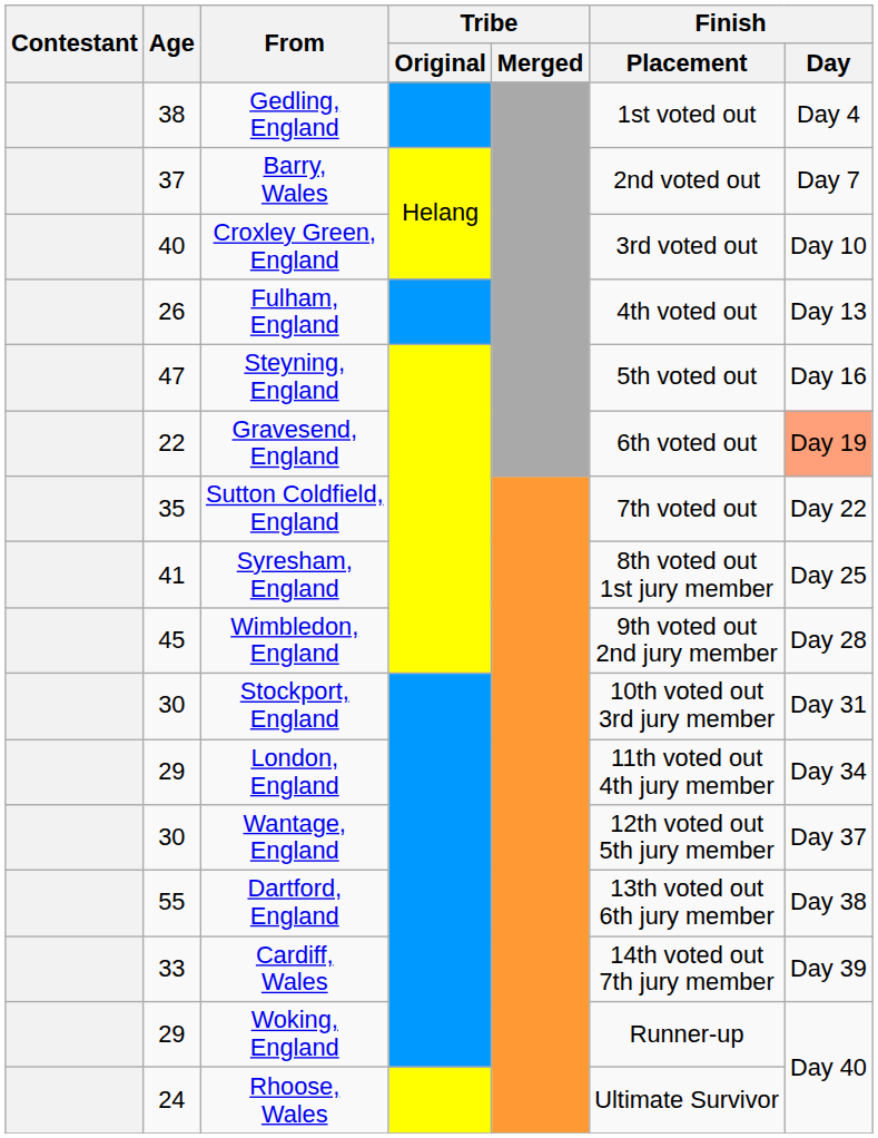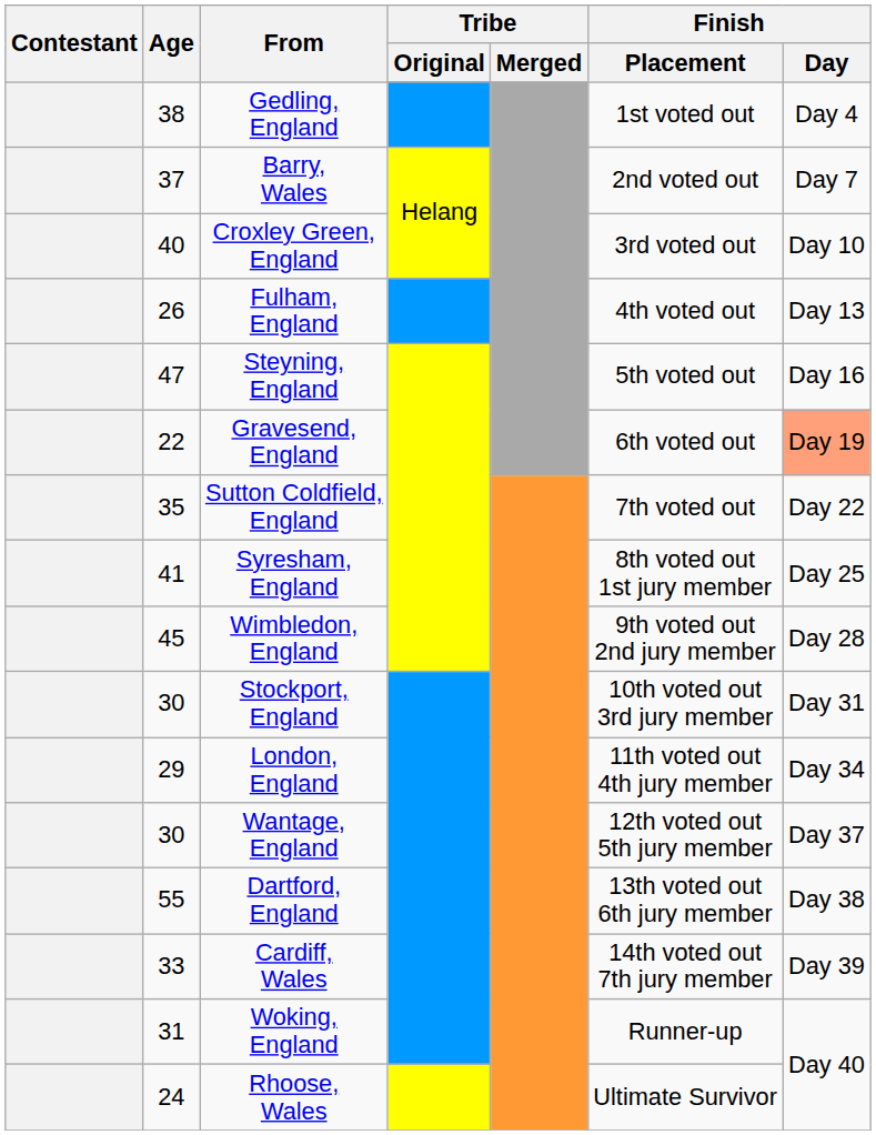 <table class="wikitable sortable" style="margin:auto; text-align:center">
 <tr>
 <th rowspan="2" scope="col">Contestant</th>
 <th rowspan="2" scope="col">Age</th>
 <th rowspan="2" scope="col" class=unsortable>From</th>
 <th colspan="2" scope="colgroup">Tribe</th>
 <th colspan="2" scope="colgroup">Finish</th>
 </tr>
 <tr>
 <th scope="col">Original</th>
 <th scope="col" class=unsortable>Merged</th>
 <th scope="col" class=unsortable>Placement</th>
 <th scope="col" class=unsortable>Day</th>
 </tr>
 <tr>
 <th scope="row" style=text-align:left></th>
 <td>38</td>
 <td><a href='#'>Gedling,<br>England</a></td>
 <td bgcolor=#0099FF></td>
 <td rowspan="6" bgcolor="darkgray"></td>
 <td>1st voted out</td>
 <td>Day 4</td>
 </tr>
 <tr>
 <th scope="row" style=text-align:left></th>
 <td>37</td>
 <td><a href='#'>Barry,<br>Wales</a></td>
 <td bgcolor=yellow rowspan="2">Helang</td>
 <td>2nd voted out</td>
 <td>Day 7</td>
 </tr>
 <tr>
 <th scope="row" style=text-align:left></th>
 <td>40</td>
 <td><a href='#'>Croxley Green,<br>England</a></td>
 <td>3rd voted out</td>
 <td>Day 10</td>
 </tr>
 <tr>
 <th scope="row" style=text-align:left></th>
 <td>26</td>
 <td><a href='#'>Fulham,<br>England</a></td>
 <td bgcolor=#0099ff rowspan="1"></td>
 <td>4th voted out</td>
 <td>Day 13</td>
 </tr>
 <tr>
 <th scope="row" style=text-align:left></th>
 <td>47</td>
 <td><a href='#'>Steyning,<br>England</a></td>
 <td bgcolor=yellow rowspan="5"></td>
 <td>5th voted out</td>
 <td>Day 16</td>
 </tr>
 <tr>
 <th scope="row" style=text-align:left></th>
 <td>22</td>
 <td><a href='#'>Gravesend,<br>England</a></td>
 <td>6th voted out</td>
 <td style="background: lightsalmon;">Day 19</td>
 </tr>
 <tr>
 <th scope="row" style=text-align:left></th>
 <td>35</td>
 <td><a href='#'>Sutton Coldfield,<br>England</a></td>
 <td bgcolor=#FF9933 rowspan="10"></td>
 <td>7th voted out</td>
 <td>Day 22</td>
 </tr>
 <tr>
 <th scope="row" style=text-align:left></th>
 <td>41</td>
 <td><a href='#'>Syresham,<br>England</a></td>
 <td>8th voted out<br>1st jury member</td>
 <td>Day 25</td>
 </tr>
 <tr>
 <th scope="row" style=text-align:left></th>
 <td>45</td>
 <td><a href='#'>Wimbledon,<br>England</a></td>
 <td>9th voted out<br>2nd jury member</td>
 <td>Day 28</td>
 </tr>
 <tr>
 <th scope="row" style=text-align:left></th>
 <td>30</td>
 <td><a href='#'>Stockport,<br>England</a></td>
 <td bgcolor=#0099ff rowspan="6"></td>
 <td>10th voted out<br>3rd jury member</td>
 <td>Day 31</td>
 </tr>
 <tr>
 <th scope="row" style=text-align:left></th>
 <td>29</td>
 <td><a href='#'>London,<br>England</a></td>
 <td>11th voted out<br>4th jury member</td>
 <td>Day 34</td>
 </tr>
 <tr>
 <th scope="row" style=text-align:left></th>
 <td>30</td>
 <td><a href='#'>Wantage,<br>England</a></td>
 <td>12th voted out<br>5th jury member</td>
 <td>Day 37</td>
 </tr>
 <tr>
 <th scope="row" style=text-align:left></th>
 <td>55</td>
 <td><a href='#'>Dartford,<br>England</a></td>
 <td>13th voted out<br>6th jury member</td>
 <td>Day 38</td>
 </tr>
 <tr>
 <th scope="row" style=text-align:left></th>
 <td>33</td>
 <td><a href='#'>Cardiff,<br>Wales</a></td>
 <td>14th voted out<br>7th jury member</td>
 <td>Day 39</td>
 </tr>
 <tr>
 <th scope="row" style=text-align:left></th>
-<td>29</td>
+<td>31</td>
 <td><a href='#'>Woking,<br>England</a></td>
 <td>Runner-up</td>
 <td rowspan="2">Day 40</td>
 </tr>
 <tr>
 <th scope="row" style=text-align:left></th>
 <td>24</td>
 <td><a href='#'>Rhoose,<br>Wales</a></td>
 <td bgcolor=yellow></td>
 <td>Ultimate Survivor</td>
 </tr>
 </table>
